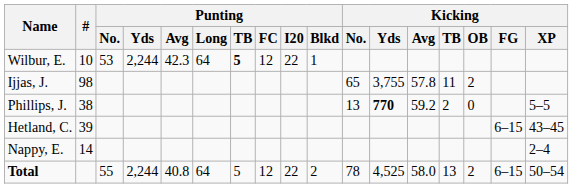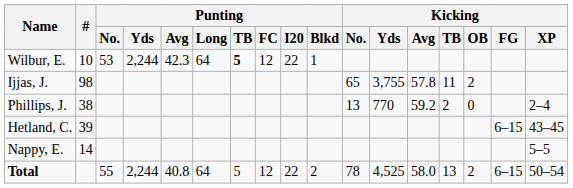 <table class="wikitable" style="white-space:nowrap;">
 <tr>
 <th rowspan="2">Name</th>
 <th rowspan="2">#</th>
 <th colspan="8">Punting</th>
 <th colspan="8">Kicking</th>
 </tr>
 <tr>
 <th>No.</th>
 <th>Yds</th>
 <th>Avg</th>
 <th>Long</th>
 <th>TB</th>
 <th>FC</th>
 <th>I20</th>
 <th>Blkd</th>
 <th>No.</th>
 <th>Yds</th>
 <th>Avg</th>
 <th>TB</th>
 <th>OB</th>
 <th>FG</th>
 <th>XP</th>
 </tr>
 <tr>
 <td>Wilbur, E.</td>
 <td>10</td>
 <td>53</td>
 <td>2,244</td>
 <td>42.3</td>
 <td>64</td>
 <td><strong>5</strong></td>
 <td>12</td>
 <td>22</td>
 <td>1</td>
 <td></td>
 <td></td>
 <td></td>
 <td></td>
 <td></td>
 <td></td>
 <td></td>
 </tr>
 <tr>
 <td>Ijjas, J.</td>
 <td>98</td>
 <td></td>
 <td></td>
 <td></td>
 <td></td>
 <td></td>
 <td></td>
 <td></td>
 <td></td>
 <td>65</td>
 <td>3,755</td>
 <td>57.8</td>
 <td>11</td>
 <td>2</td>
 <td></td>
 <td></td>
 </tr>
 <tr>
 <td>Phillips, J.</td>
 <td>38</td>
 <td></td>
 <td></td>
 <td></td>
 <td></td>
 <td></td>
 <td></td>
 <td></td>
 <td></td>
 <td>13</td>
-<td><strong>770</strong></td>
+<td>770</td>
 <td>59.2</td>
 <td>2</td>
 <td>0</td>
 <td></td>
-<td>5–5</td>
+<td>2–4</td>
 </tr>
 <tr>
 <td>Hetland, C.</td>
 <td>39</td>
 <td></td>
 <td></td>
 <td></td>
 <td></td>
 <td></td>
 <td></td>
 <td></td>
 <td></td>
 <td></td>
 <td></td>
 <td></td>
 <td></td>
 <td></td>
 <td>6–15</td>
 <td>43–45</td>
 </tr>
 <tr>
 <td>Nappy, E.</td>
 <td>14</td>
 <td></td>
 <td></td>
 <td></td>
 <td></td>
 <td></td>
 <td></td>
 <td></td>
 <td></td>
 <td></td>
 <td></td>
 <td></td>
 <td></td>
 <td></td>
 <td></td>
-<td>2–4</td>
+<td>5–5</td>
 </tr>
 <tr>
 <td><strong>Total</strong></td>
 <td></td>
 <td>55</td>
 <td>2,244</td>
 <td>40.8</td>
 <td>64</td>
 <td>5</td>
 <td>12</td>
 <td>22</td>
 <td>2</td>
 <td>78</td>
 <td>4,525</td>
 <td>58.0</td>
 <td>13</td>
 <td>2</td>
 <td>6–15</td>
 <td>50–54</td>
 </tr>
 </table>
